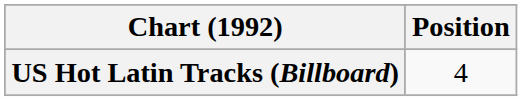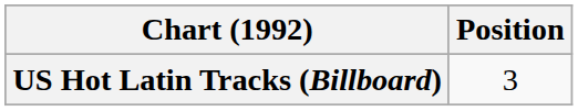 <table class="wikitable plainrowheaders" style="text-align:center">
 <tr>
 <th>Chart (1992)</th>
 <th>Position</th>
 </tr>
 <tr>
 <th scope="row">US Hot Latin Tracks (<em>Billboard</em>)</th>
-<td>4</td>
+<td>3</td>
 </tr>
 </table>
